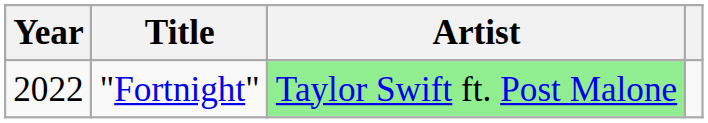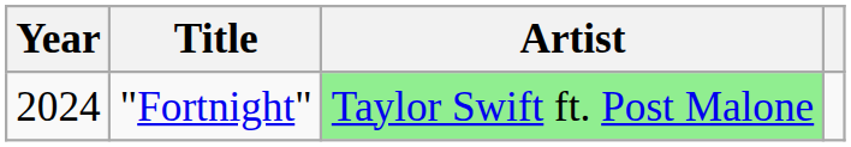 <table class="wikitable sortable">
 <tr>
 <th>Year</th>
 <th>Title</th>
 <th>Artist</th>
 <th class="unsortable"></th>
 </tr>
 <tr>
-<td>2022</td>
+<td>2024</td>
 <td>"<a href='#'>Fortnight</a>"</td>
 <td style="background: lightgreen;"><a href='#'>Taylor Swift</a> ft. <a href='#'>Post Malone</a></td>
 <td></td>
 </tr>
 </table>
